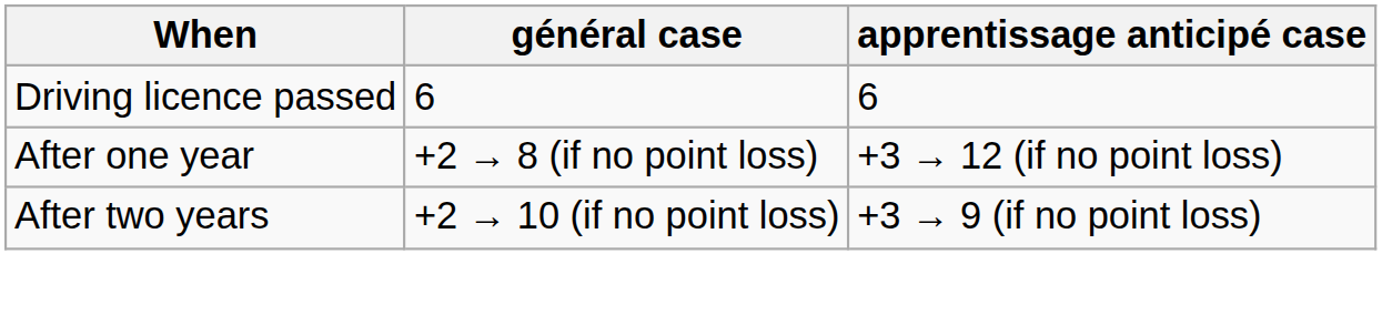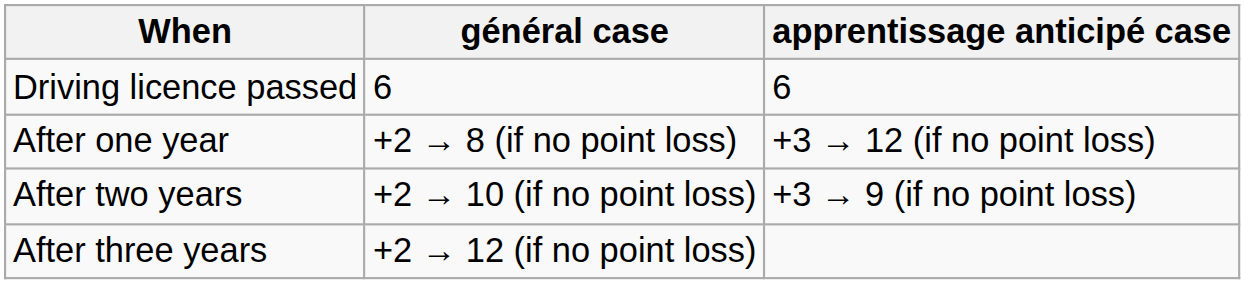 <table class="wikitable sortable">
 <tr>
 <th>When</th>
 <th>général case</th>
 <th>apprentissage anticipé case</th>
 </tr>
 <tr>
 <td>Driving licence passed</td>
 <td>6</td>
 <td>6</td>
 </tr>
 <tr>
 <td>After one year</td>
 <td>+2 → 8 (if no point loss)</td>
 <td>+3 → 12 (if no point loss)</td>
 </tr>
 <tr>
 <td>After two years</td>
 <td>+2 → 10 (if no point loss)</td>
 <td>+3 → 9 (if no point loss)</td>
 </tr>
+<tr>
+<td>After three years</td>
+<td>+2 → 12 (if no point loss)</td>
+<td></td>
+</tr>
 </table>
